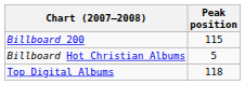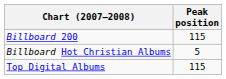 <table class="wikitable sortable">
 <tr>
 <th align="left">Chart (2007–2008)</th>
 <th align="left">Peak<br>position</th>
 </tr>
 <tr>
 <td align="left"><a href='#'><em>Billboard</em> 200</a></td>
 <td style="text-align:center;">115</td>
 </tr>
 <tr>
 <td align="left"><em>Billboard</em> <a href='#'>Hot Christian Albums</a></td>
 <td style="text-align:center;">5</td>
 </tr>
 <tr>
 <td align="left"><a href='#'>Top Digital Albums</a></td>
-<td style="text-align:center;">118</td>
+<td style="text-align:center;">115</td>
 </tr>
 </table>
